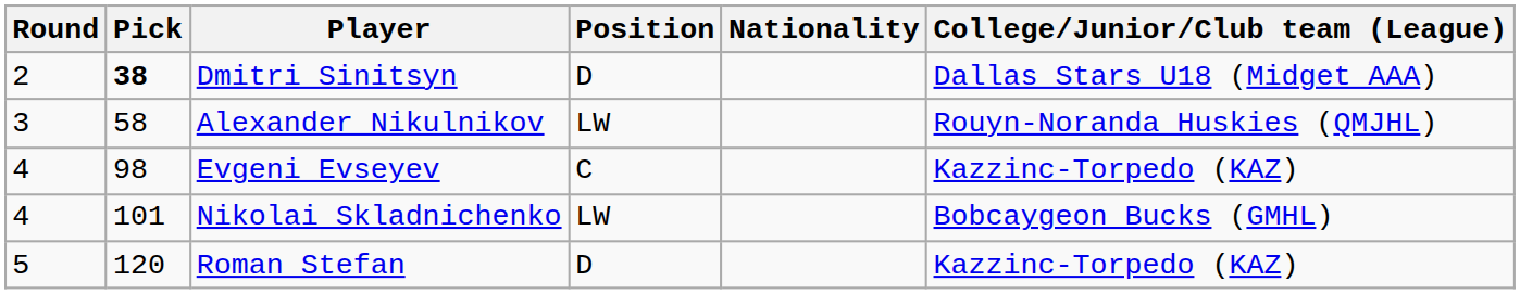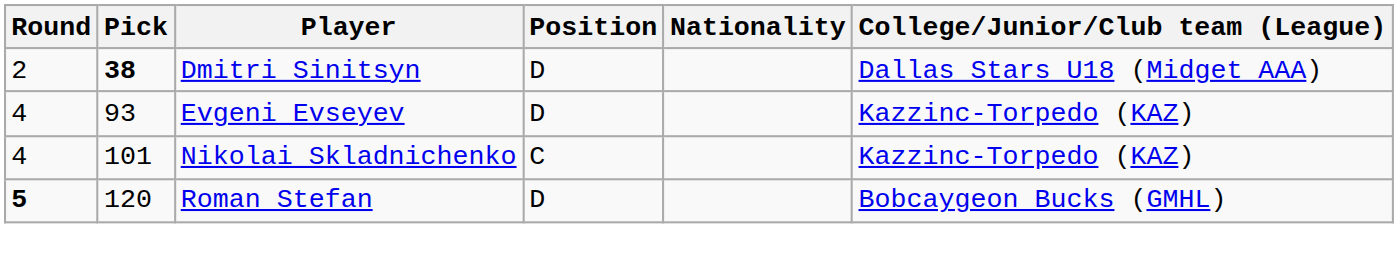 <table class="wikitable">
 <tr>
 <th>Round</th>
 <th>Pick</th>
 <th>Player</th>
 <th>Position</th>
 <th>Nationality</th>
 <th>College/Junior/Club team (League)</th>
 </tr>
 <tr>
 <td>2</td>
 <td><strong>38</strong></td>
 <td><a href='#'>Dmitri Sinitsyn</a></td>
 <td>D</td>
 <td></td>
 <td><a href='#'>Dallas Stars U18</a> (<a href='#'>Midget AAA</a>)</td>
 </tr>
 <tr>
-<td>3</td>
-<td>58</td>
-<td><a href='#'>Alexander Nikulnikov</a></td>
-<td>LW</td>
-<td></td>
-<td><a href='#'>Rouyn-Noranda Huskies</a> (<a href='#'>QMJHL</a>)</td>
-</tr>
-<tr>
 <td>4</td>
-<td>98</td>
+<td>93</td>
 <td><a href='#'>Evgeni Evseyev</a></td>
-<td>C</td>
+<td>D</td>
 <td></td>
 <td><a href='#'>Kazzinc-Torpedo</a> (<a href='#'>KAZ</a>)</td>
 </tr>
 <tr>
 <td>4</td>
 <td>101</td>
 <td><a href='#'>Nikolai Skladnichenko</a></td>
-<td>LW</td>
+<td>C</td>
 <td></td>
-<td><a href='#'>Bobcaygeon Bucks</a> (<a href='#'>GMHL</a>)</td>
+<td><a href='#'>Kazzinc-Torpedo</a> (<a href='#'>KAZ</a>)</td>
 </tr>
 <tr>
-<td>5</td>
+<td><strong>5</strong></td>
 <td>120</td>
 <td><a href='#'>Roman Stefan</a></td>
 <td>D</td>
 <td></td>
-<td><a href='#'>Kazzinc-Torpedo</a> (<a href='#'>KAZ</a>)</td>
+<td><a href='#'>Bobcaygeon Bucks</a> (<a href='#'>GMHL</a>)</td>
 </tr>
 </table>
